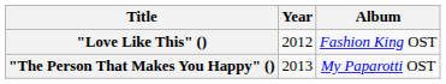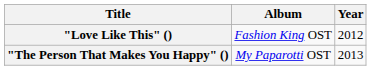 <table class="wikitable plainrowheaders" style="text-align:center">
 <tr>
 <th scope="col">Title</th>
+<th scope="col">Album</th>
 <th scope="col">Year</th>
-<th scope="col">Album</th>
 </tr>
 <tr>
 <th scope="row">"Love Like This" ()</th>
+<td><em><a href='#'>Fashion King</a></em> OST</td>
 <td>2012</td>
-<td><em><a href='#'>Fashion King</a></em> OST</td>
 </tr>
 <tr>
 <th scope="row">"The Person That Makes You Happy" ()<br></th>
+<td><em><a href='#'>My Paparotti</a></em> OST</td>
 <td>2013</td>
-<td><em><a href='#'>My Paparotti</a></em> OST</td>
 </tr>
 </table>
